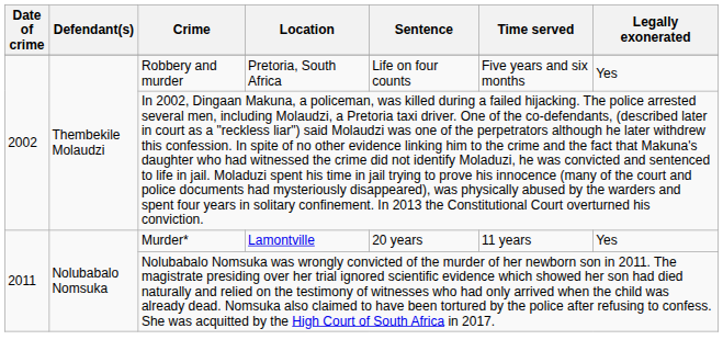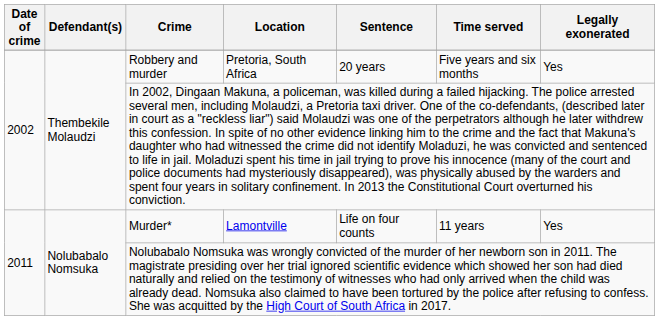 <table class="wikitable sortable">
 <tr>
 <th>Date of crime</th>
 <th>Defendant(s)</th>
 <th>Crime</th>
 <th>Location</th>
 <th>Sentence</th>
 <th>Time served</th>
 <th>Legally exonerated</th>
 </tr>
 <tr>
 </tr>
 <tr ->
 <td rowspan="2">2002</td>
 <td rowspan="2">Thembekile Molaudzi</td>
 <td>Robbery and murder</td>
 <td>Pretoria, South Africa</td>
-<td>Life on four counts</td>
+<td>20 years</td>
 <td>Five years and six months</td>
 <td>Yes</td>
 </tr>
 <tr>
 <td colspan=5>In 2002, Dingaan Makuna, a policeman, was killed during a failed hijacking. The police arrested several men, including Molaudzi, a Pretoria taxi driver. One of the co-defendants, (described later in court as a "reckless liar") said Molaudzi was one of the perpetrators although he later withdrew this confession. In spite of no other evidence linking him to the crime and the fact that Makuna's daughter who had witnessed the crime did not identify Moladuzi, he was convicted and sentenced to life in jail. Moladuzi spent his time in jail trying to prove his innocence (many of the court and police documents had mysteriously disappeared), was physically abused by the warders and spent four years in solitary confinement. In 2013 the Constitutional Court overturned his conviction.</td>
 </tr>
 <tr>
 <td rowspan="2">2011</td>
 <td rowspan="2">Nolubabalo Nomsuka</td>
 <td>Murder*</td>
 <td><a href='#'>Lamontville</a></td>
-<td>20 years</td>
+<td>Life on four counts</td>
 <td>11 years</td>
 <td>Yes</td>
 </tr>
 <tr>
 <td colspan=5>Nolubabalo Nomsuka was wrongly convicted of the murder of her newborn son in 2011. The magistrate presiding over her trial ignored scientific evidence which showed her son had died naturally and relied on the testimony of witnesses who had only arrived when the child was already dead. Nomsuka also claimed to have been tortured by the police after refusing to confess. She was acquitted by the <a href='#'>High Court of South Africa</a> in 2017.</td>
 </tr>
 </table>
